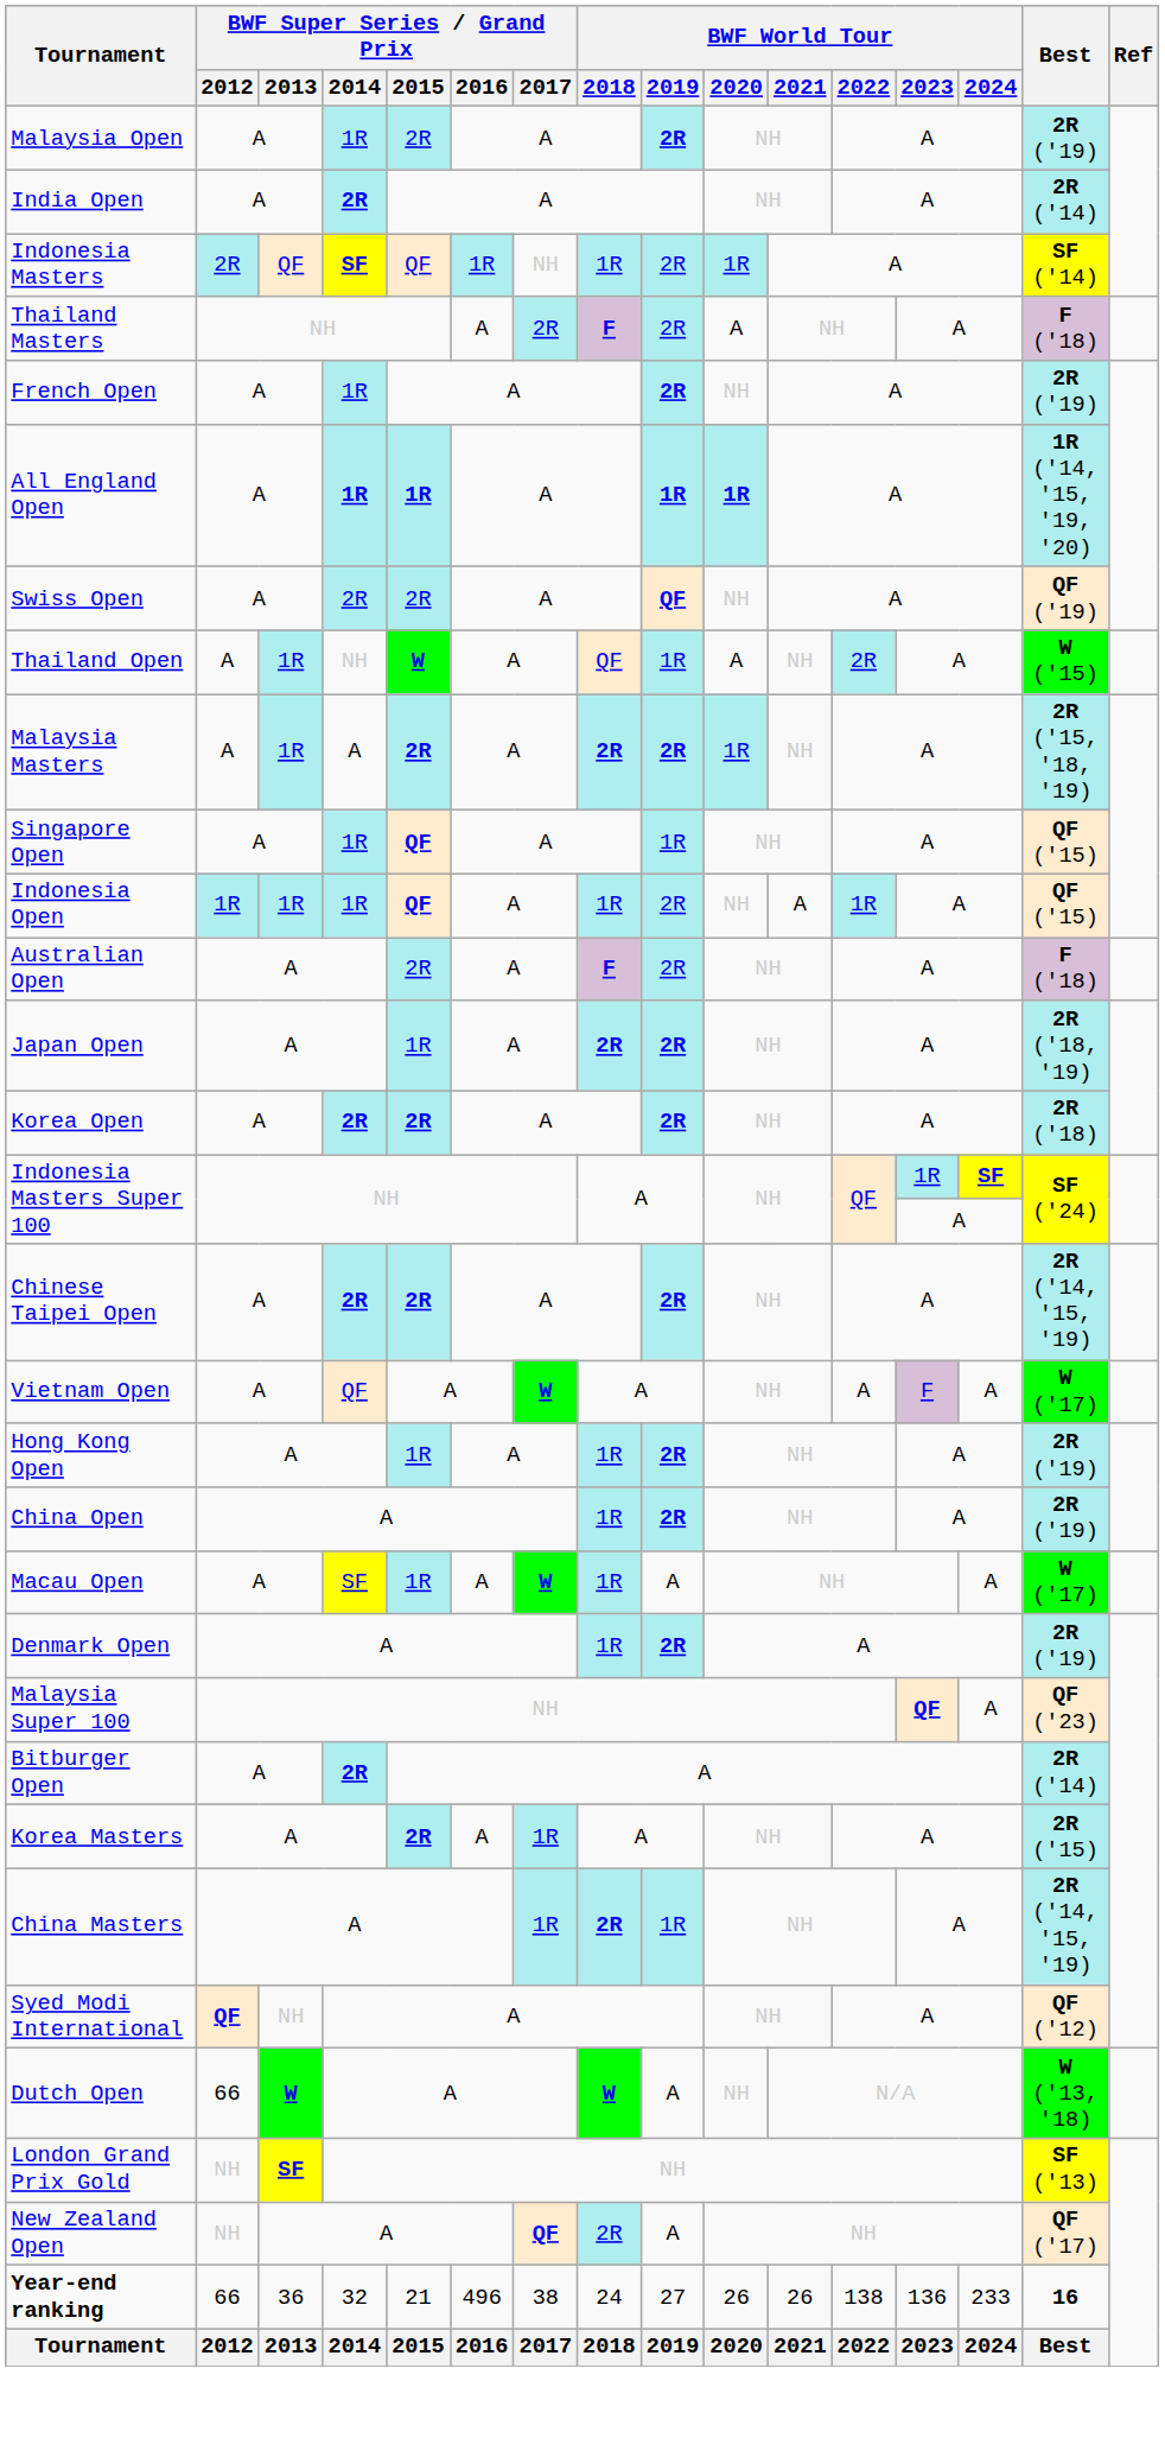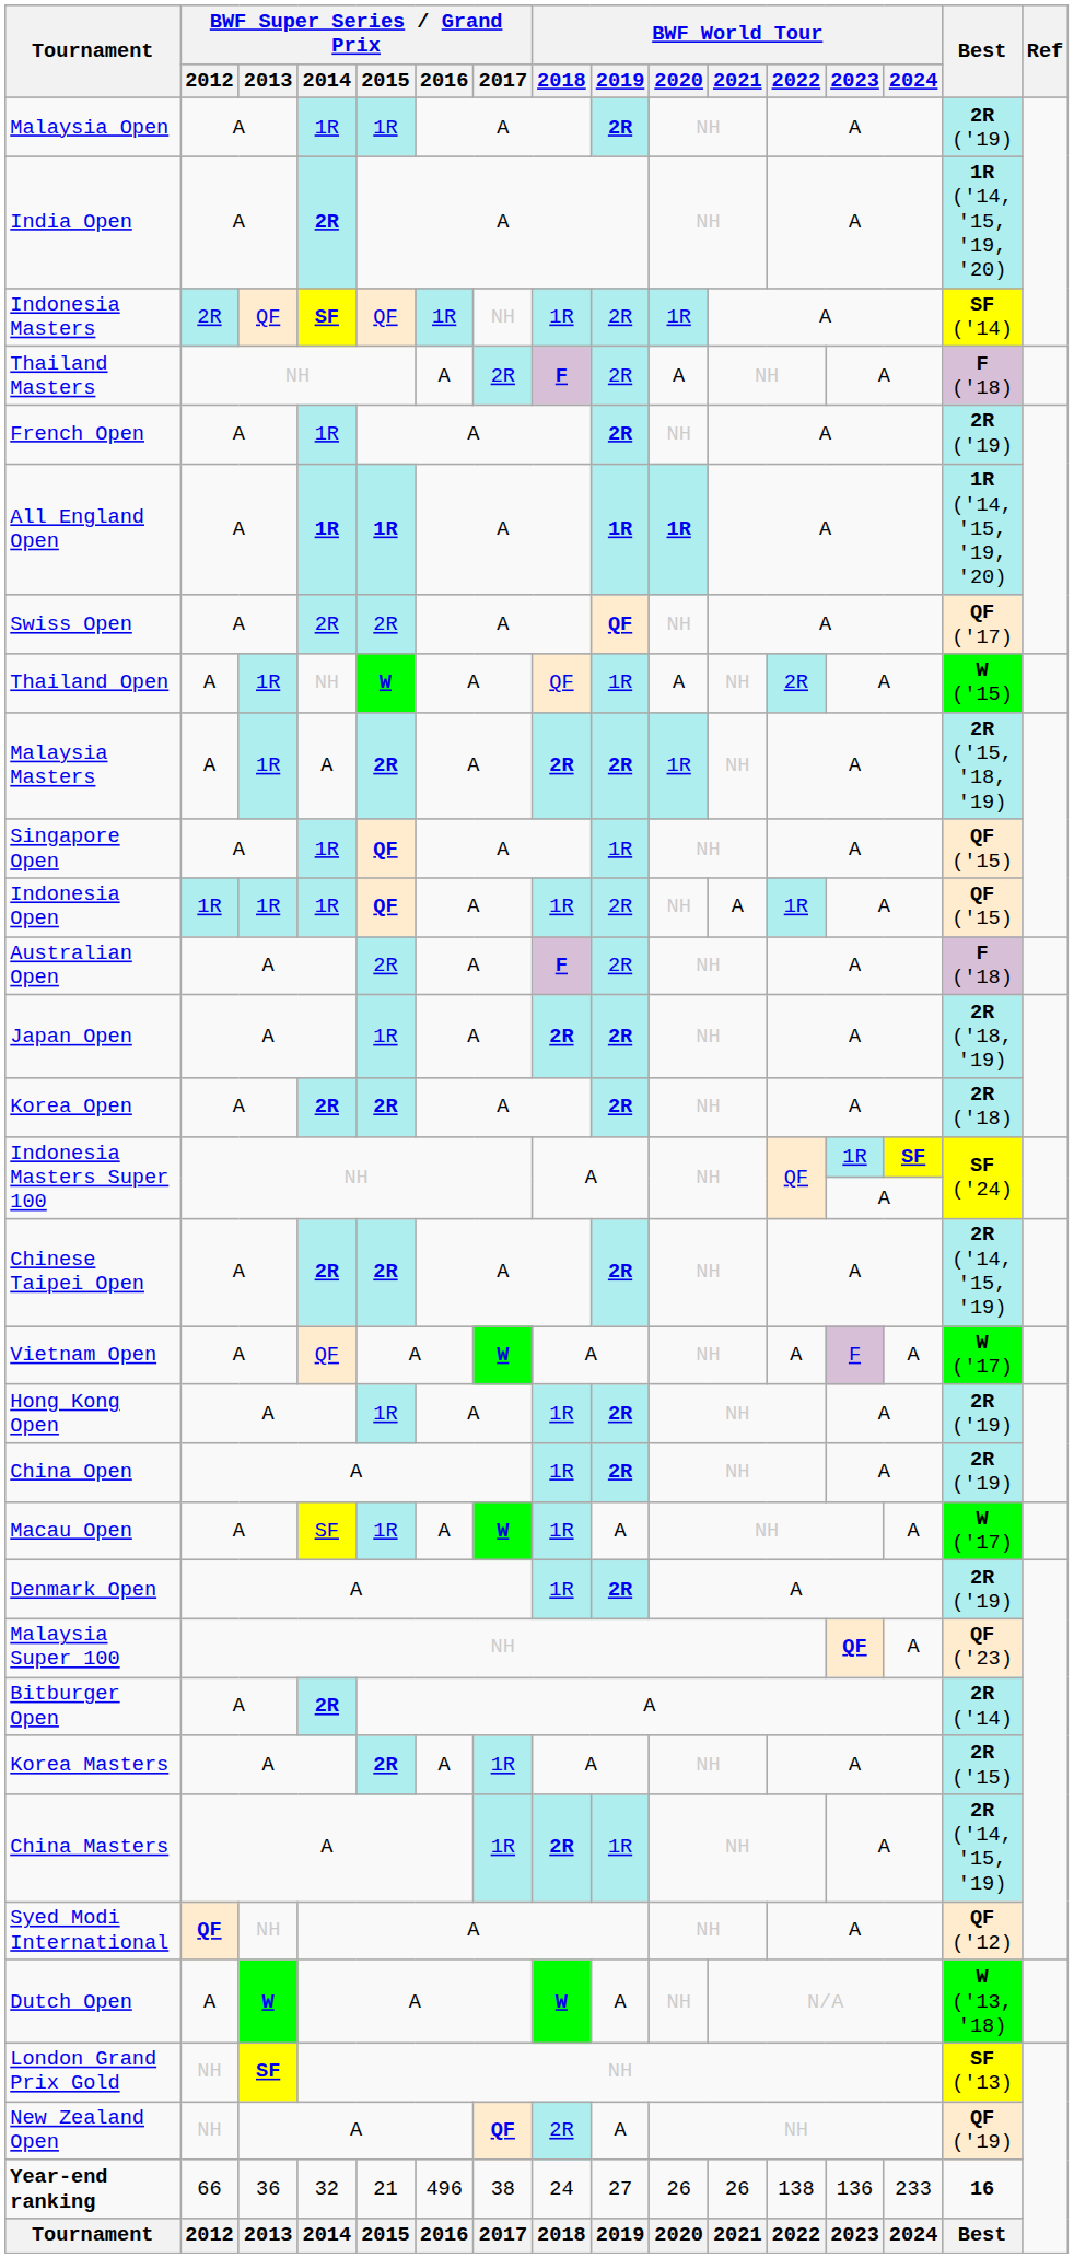 <table class="wikitable" style="font-size: 90%; text-align:center">
 <tr>
 <th rowspan="2">Tournament</th>
 <th colspan="6"><a href='#'>BWF Super Series</a> / <a href='#'>Grand Prix</a></th>
 <th colspan="7"><a href='#'>BWF World Tour</a></th>
 <th rowspan="2">Best</th>
 <th rowspan="2">Ref</th>
 </tr>
 <tr>
 <th>2012</th>
 <th>2013</th>
 <th>2014</th>
 <th>2015</th>
 <th>2016</th>
 <th>2017</th>
 <th><a href='#'>2018</a></th>
 <th><a href='#'>2019</a></th>
 <th><a href='#'>2020</a></th>
 <th><a href='#'>2021</a></th>
 <th><a href='#'>2022</a></th>
 <th><a href='#'>2023</a></th>
 <th><a href='#'>2024</a></th>
 </tr>
 <tr>
 <td align=left><a href='#'>Malaysia Open</a></td>
 <td colspan="2">A</td>
 <td bgcolor=AFEEEE><a href='#'>1R</a></td>
-<td bgcolor=AFEEEE><a href='#'>2R</a></td>
+<td bgcolor=AFEEEE><a href='#'>1R</a></td>
 <td colspan="3">A</td>
 <td bgcolor=AFEEEE><a href='#'><strong>2R</strong></a></td>
 <td colspan="2" style=color:#ccc>NH</td>
 <td colspan="3">A</td>
 <td bgcolor=AFEEEE><strong>2R</strong> ('19)</td>
 </tr>
 <tr>
 <td align=left><a href='#'>India Open</a></td>
 <td colspan="2">A</td>
 <td bgcolor=AFEEEE><a href='#'><strong>2R</strong></a></td>
 <td colspan="5">A</td>
 <td colspan="2" style=color:#ccc>NH</td>
 <td colspan="3">A</td>
-<td bgcolor=AFEEEE><strong>2R</strong> ('14)</td>
+<td bgcolor=AFEEEE><strong>1R</strong> ('14, '15, '19, '20)</td>
 </tr>
 <tr>
 <td align=left><a href='#'>Indonesia Masters</a></td>
 <td bgcolor=AFEEEE><a href='#'>2R</a></td>
 <td bgcolor=FFEBCD><a href='#'>QF</a></td>
 <td bgcolor=FFFF00><strong><a href='#'>SF</a></strong></td>
 <td bgcolor=FFEBCD><a href='#'>QF</a></td>
 <td bgcolor=AFEEEE><a href='#'>1R</a></td>
 <td style=color:#ccc>NH</td>
 <td bgcolor=AFEEEE><a href='#'>1R</a></td>
 <td bgcolor=AFEEEE><a href='#'>2R</a></td>
 <td bgcolor=AFEEEE><a href='#'>1R</a></td>
 <td colspan="4">A</td>
 <td bgcolor=FFFF00><strong>SF</strong> ('14)</td>
 </tr>
 <tr>
 <td align=left><a href='#'>Thailand Masters</a></td>
 <td colspan="4" style=color:#ccc>NH</td>
 <td>A</td>
 <td bgcolor=AFEEEE><a href='#'>2R</a></td>
 <td bgcolor=D8BFD8><a href='#'><strong>F</strong></a></td>
 <td bgcolor=AFEEEE><a href='#'>2R</a></td>
 <td>A</td>
 <td colspan="2" style=color:#ccc>NH</td>
 <td colspan="2">A</td>
 <td bgcolor=D8BFD8><strong>F</strong> ('18)</td>
 <td></td>
 </tr>
 <tr>
 <td align=left><a href='#'>French Open</a></td>
 <td colspan="2">A</td>
 <td bgcolor=AFEEEE><a href='#'>1R</a></td>
 <td colspan="4">A</td>
 <td bgcolor=AFEEEE><a href='#'><strong>2R</strong></a></td>
 <td style=color:#ccc>NH</td>
 <td colspan="4">A</td>
 <td bgcolor=AFEEEE><strong>2R</strong> ('19)</td>
 </tr>
 <tr>
 <td align=left><a href='#'>All England Open</a></td>
 <td colspan="2">A</td>
 <td bgcolor=AFEEEE><a href='#'><strong>1R</strong></a></td>
 <td bgcolor=AFEEEE><a href='#'><strong>1R</strong></a></td>
 <td colspan="3">A</td>
 <td bgcolor=AFEEEE><a href='#'><strong>1R</strong></a></td>
 <td bgcolor=AFEEEE><a href='#'><strong>1R</strong></a></td>
 <td colspan="4">A</td>
 <td bgcolor=AFEEEE><strong>1R</strong> ('14, '15, '19, '20)</td>
 </tr>
 <tr>
 <td align=left><a href='#'>Swiss Open</a></td>
 <td colspan="2">A</td>
 <td bgcolor=AFEEEE><a href='#'>2R</a></td>
 <td bgcolor=AFEEEE><a href='#'>2R</a></td>
 <td colspan="3">A</td>
 <td bgcolor=FFEBCD><a href='#'><strong>QF</strong></a></td>
 <td style=color:#ccc>NH</td>
 <td colspan="4">A</td>
-<td bgcolor=FFEBCD><strong>QF</strong> ('19)</td>
+<td bgcolor=FFEBCD><strong>QF</strong> ('17)</td>
 </tr>
 <tr>
 <td align=left><a href='#'>Thailand Open</a></td>
 <td>A</td>
 <td bgcolor=AFEEEE><a href='#'>1R</a></td>
 <td style=color:#ccc>NH</td>
 <td bgcolor=00FF00><a href='#'><strong>W</strong></a></td>
 <td colspan="2">A</td>
 <td bgcolor=FFEBCD><a href='#'>QF</a></td>
 <td bgcolor=AFEEEE><a href='#'>1R</a></td>
 <td>A</td>
 <td style=color:#ccc>NH</td>
 <td bgcolor=AFEEEE><a href='#'>2R</a></td>
 <td colspan="2">A</td>
 <td bgcolor=00FF00><strong>W</strong> ('15)</td>
 <td></td>
 </tr>
 <tr>
 <td align=left><a href='#'>Malaysia Masters</a></td>
 <td>A</td>
 <td bgcolor=AFEEEE><a href='#'>1R</a></td>
 <td>A</td>
 <td bgcolor=AFEEEE><a href='#'><strong>2R</strong></a></td>
 <td colspan="2">A</td>
 <td bgcolor=AFEEEE><a href='#'><strong>2R</strong></a></td>
 <td bgcolor=AFEEEE><a href='#'><strong>2R</strong></a></td>
 <td bgcolor=AFEEEE><a href='#'>1R</a></td>
 <td style=color:#ccc>NH</td>
 <td colspan="3">A</td>
 <td bgcolor=AFEEEE><strong>2R</strong> ('15, '18, '19)</td>
 </tr>
 <tr>
 <td align=left><a href='#'>Singapore Open</a></td>
 <td colspan="2">A</td>
 <td bgcolor=AFEEEE><a href='#'>1R</a></td>
 <td bgcolor=FFEBCD><a href='#'><strong>QF</strong></a></td>
 <td colspan="3">A</td>
 <td bgcolor=AFEEEE><a href='#'>1R</a></td>
 <td colspan="2" style=color:#ccc>NH</td>
 <td colspan="3">A</td>
 <td bgcolor=FFEBCD><strong>QF</strong> ('15)</td>
 </tr>
 <tr>
 <td align=left><a href='#'>Indonesia Open</a></td>
 <td bgcolor=AFEEEE><a href='#'>1R</a></td>
 <td bgcolor=AFEEEE><a href='#'>1R</a></td>
 <td bgcolor=AFEEEE><a href='#'>1R</a></td>
 <td bgcolor=FFEBCD><a href='#'><strong>QF</strong></a></td>
 <td colspan="2">A</td>
 <td bgcolor=AFEEEE><a href='#'>1R</a></td>
 <td bgcolor=AFEEEE><a href='#'>2R</a></td>
 <td style=color:#ccc>NH</td>
 <td>A</td>
 <td bgcolor=AFEEEE><a href='#'>1R</a></td>
 <td colspan="2">A</td>
 <td bgcolor=FFEBCD><strong>QF</strong> ('15)</td>
 </tr>
 <tr>
 <td align=left><a href='#'>Australian Open</a></td>
 <td colspan="3">A</td>
 <td bgcolor=AFEEEE><a href='#'>2R</a></td>
 <td colspan="2">A</td>
 <td bgcolor=D8BFD8><a href='#'><strong>F</strong></a></td>
 <td bgcolor=AFEEEE><a href='#'>2R</a></td>
 <td colspan="2" style=color:#ccc>NH</td>
 <td colspan="3">A</td>
 <td bgcolor=D8BFD8><strong>F</strong> ('18)</td>
 <td></td>
 </tr>
 <tr>
 <td align=left><a href='#'>Japan Open</a></td>
 <td colspan="3">A</td>
 <td bgcolor=AFEEEE><a href='#'>1R</a></td>
 <td colspan="2">A</td>
 <td bgcolor=AFEEEE><a href='#'><strong>2R</strong></a></td>
 <td bgcolor=AFEEEE><a href='#'><strong>2R</strong></a></td>
 <td colspan="2" style=color:#ccc>NH</td>
 <td colspan="3">A</td>
 <td bgcolor=AFEEEE><strong>2R</strong> ('18, '19)</td>
 </tr>
 <tr>
 <td align=left><a href='#'>Korea Open</a></td>
 <td colspan="2">A</td>
 <td bgcolor=AFEEEE><a href='#'><strong>2R</strong></a></td>
 <td bgcolor=AFEEEE><a href='#'><strong>2R</strong></a></td>
 <td colspan="3">A</td>
 <td bgcolor=AFEEEE><a href='#'><strong>2R</strong></a></td>
 <td colspan="2" style=color:#ccc>NH</td>
 <td colspan="3">A</td>
 <td bgcolor=AFEEEE><strong>2R</strong> ('18)</td>
 </tr>
 <tr>
 <td rowspan="2" align=left><a href='#'>Indonesia Masters Super 100</a></td>
 <td rowspan="2" colspan="6" style=color:#ccc>NH</td>
 <td rowspan="2" colspan="2">A</td>
 <td rowspan="2" colspan="2" style=color:#ccc>NH</td>
 <td rowspan="2" bgcolor=FFEBCD><a href='#'>QF</a></td>
 <td bgcolor=AFEEEE><a href='#'>1R</a></td>
 <td bgcolor=FFFF00><strong><a href='#'>SF</a></strong></td>
 <td rowspan="2" bgcolor=FFFF00><strong>SF</strong> ('24)</td>
 <td rowspan="2"></td>
 </tr>
 <tr>
 <td colspan="2">A</td>
 </tr>
 <tr>
 <td align=left><a href='#'>Chinese Taipei Open</a></td>
 <td colspan="2">A</td>
 <td bgcolor=AFEEEE><a href='#'><strong>2R</strong></a></td>
 <td bgcolor=AFEEEE><a href='#'><strong>2R</strong></a></td>
 <td colspan="3">A</td>
 <td bgcolor=AFEEEE><a href='#'><strong>2R</strong></a></td>
 <td colspan="2" style=color:#ccc>NH</td>
 <td colspan="3">A</td>
 <td bgcolor=AFEEEE><strong>2R</strong> ('14, '15, '19)</td>
 </tr>
 <tr>
 <td align=left><a href='#'>Vietnam Open</a></td>
 <td colspan="2">A</td>
 <td bgcolor=FFEBCD><a href='#'>QF</a></td>
 <td colspan="2">A</td>
 <td bgcolor=00FF00><a href='#'><strong>W</strong></a></td>
 <td colspan="2">A</td>
 <td colspan="2" style=color:#ccc>NH</td>
 <td>A</td>
 <td bgcolor=D8BFD8><a href='#'>F</a></td>
 <td>A</td>
 <td bgcolor=00FF00><strong>W</strong> ('17)</td>
 <td></td>
 </tr>
 <tr>
 <td align=left><a href='#'>Hong Kong Open</a></td>
 <td colspan="3">A</td>
 <td bgcolor=AFEEEE><a href='#'>1R</a></td>
 <td colspan="2">A</td>
 <td bgcolor=AFEEEE><a href='#'>1R</a></td>
 <td bgcolor=AFEEEE><a href='#'><strong>2R</strong></a></td>
 <td colspan="3" style=color:#ccc>NH</td>
 <td colspan="2">A</td>
 <td bgcolor=AFEEEE><strong>2R</strong> ('19)</td>
 </tr>
 <tr>
 <td align=left><a href='#'>China Open</a></td>
 <td colspan="6">A</td>
 <td bgcolor=AFEEEE><a href='#'>1R</a></td>
 <td bgcolor=AFEEEE><a href='#'><strong>2R</strong></a></td>
 <td colspan="3" style=color:#ccc>NH</td>
 <td colspan="2">A</td>
 <td bgcolor=AFEEEE><strong>2R</strong> ('19)</td>
 </tr>
 <tr>
 <td align=left><a href='#'>Macau Open</a></td>
 <td colspan="2">A</td>
 <td bgcolor=FFFF00><a href='#'>SF</a></td>
 <td bgcolor=AFEEEE><a href='#'>1R</a></td>
 <td>A</td>
 <td bgcolor=00FF00><a href='#'><strong>W</strong></a></td>
 <td bgcolor=AFEEEE><a href='#'>1R</a></td>
 <td>A</td>
 <td colspan="4" style=color:#ccc>NH</td>
 <td>A</td>
 <td bgcolor=00FF00><strong>W</strong> ('17)</td>
 <td></td>
 </tr>
 <tr>
 <td align=left><a href='#'>Denmark Open</a></td>
 <td colspan="6">A</td>
 <td bgcolor=AFEEEE><a href='#'>1R</a></td>
 <td bgcolor=AFEEEE><a href='#'><strong>2R</strong></a></td>
 <td colspan="5">A</td>
 <td bgcolor=AFEEEE><strong>2R</strong> ('19)</td>
 </tr>
 <tr>
 <td align=left><a href='#'>Malaysia Super 100</a></td>
 <td colspan="11" style=color:#ccc>NH</td>
 <td bgcolor=FFEBCD><a href='#'><strong>QF</strong></a></td>
 <td>A</td>
 <td bgcolor=FFEBCD><strong>QF</strong> ('23)</td>
 </tr>
 <tr>
 <td align=left><a href='#'>Bitburger Open</a></td>
 <td colspan="2">A</td>
 <td bgcolor=AFEEEE><a href='#'><strong>2R</strong></a></td>
 <td colspan="10">A</td>
 <td bgcolor=AFEEEE><strong>2R</strong> ('14)</td>
 </tr>
 <tr>
 <td align=left><a href='#'>Korea Masters</a></td>
 <td colspan="3">A</td>
 <td bgcolor=AFEEEE><a href='#'><strong>2R</strong></a></td>
 <td>A</td>
 <td bgcolor=AFEEEE><a href='#'>1R</a></td>
 <td colspan="2">A</td>
 <td colspan="2" style=color:#ccc>NH</td>
 <td colspan="3">A</td>
 <td bgcolor=AFEEEE><strong>2R</strong> ('15)</td>
 </tr>
 <tr>
 <td align=left><a href='#'>China Masters</a></td>
 <td colspan="5">A</td>
 <td bgcolor=AFEEEE><a href='#'>1R</a></td>
 <td bgcolor=AFEEEE><a href='#'><strong>2R</strong></a></td>
 <td bgcolor=AFEEEE><a href='#'>1R</a></td>
 <td colspan="3" style=color:#ccc>NH</td>
 <td colspan="2">A</td>
 <td bgcolor=AFEEEE><strong>2R</strong> ('14, '15, '19)</td>
 </tr>
 <tr>
 <td align=left><a href='#'>Syed Modi International</a></td>
 <td bgcolor=FFEBCD><a href='#'><strong>QF</strong></a></td>
 <td style=color:#ccc>NH</td>
 <td colspan="6">A</td>
 <td colspan="2" style=color:#ccc>NH</td>
 <td colspan="3">A</td>
 <td bgcolor=FFEBCD><strong>QF</strong> ('12)</td>
 </tr>
 <tr>
 <td align=left><a href='#'>Dutch Open</a></td>
-<td 2012;>66</td>
+<td>A</td>
 <td bgcolor=00FF00><a href='#'><strong>W</strong></a></td>
 <td colspan="4">A</td>
 <td bgcolor=00FF00><a href='#'><strong>W</strong></a></td>
 <td>A</td>
 <td style=color:#ccc>NH</td>
 <td colspan="4" style=color:#ccc>N/A</td>
 <td bgcolor=00FF00><strong>W</strong> ('13, '18)</td>
 <td></td>
 </tr>
 <tr>
 <td align=left><a href='#'>London Grand Prix Gold</a></td>
 <td style=color:#ccc>NH</td>
 <td bgcolor=FFFF00><a href='#'><strong>SF</strong></a></td>
 <td colspan="11" style=color:#ccc>NH</td>
 <td bgcolor=FFFF00><strong>SF</strong> ('13)</td>
 </tr>
 <tr>
 <td align=left><a href='#'>New Zealand Open</a></td>
 <td style=color:#ccc>NH</td>
 <td colspan="4">A</td>
 <td bgcolor=FFEBCD><a href='#'><strong>QF</strong></a></td>
 <td bgcolor=AFEEEE><a href='#'>2R</a></td>
 <td>A</td>
 <td colspan="5" style=color:#ccc>NH</td>
-<td bgcolor=FFEBCD><strong>QF</strong> ('17)</td>
+<td bgcolor=FFEBCD><strong>QF</strong> ('19)</td>
 </tr>
 <tr>
 <td align=left><strong>Year-end ranking</strong></td>
 <td 2012;>66</td>
 <td 2013;>36</td>
 <td 2014;>32</td>
 <td 2015;>21</td>
 <td 2016;>496</td>
 <td 2017;>38</td>
 <td 2018;>24</td>
 <td 2019;>27</td>
 <td 2020;>26</td>
 <td 2021;>26</td>
 <td 2022;>138</td>
 <td 2023;>136</td>
 <td 2024;>233</td>
 <td Best;><strong>16</strong></td>
 </tr>
 <tr>
 <th>Tournament</th>
 <th>2012</th>
 <th>2013</th>
 <th>2014</th>
 <th>2015</th>
 <th>2016</th>
 <th>2017</th>
 <th>2018</th>
 <th>2019</th>
 <th>2020</th>
 <th>2021</th>
 <th>2022</th>
 <th>2023</th>
 <th>2024</th>
 <th>Best</th>
 </tr>
 </table>
